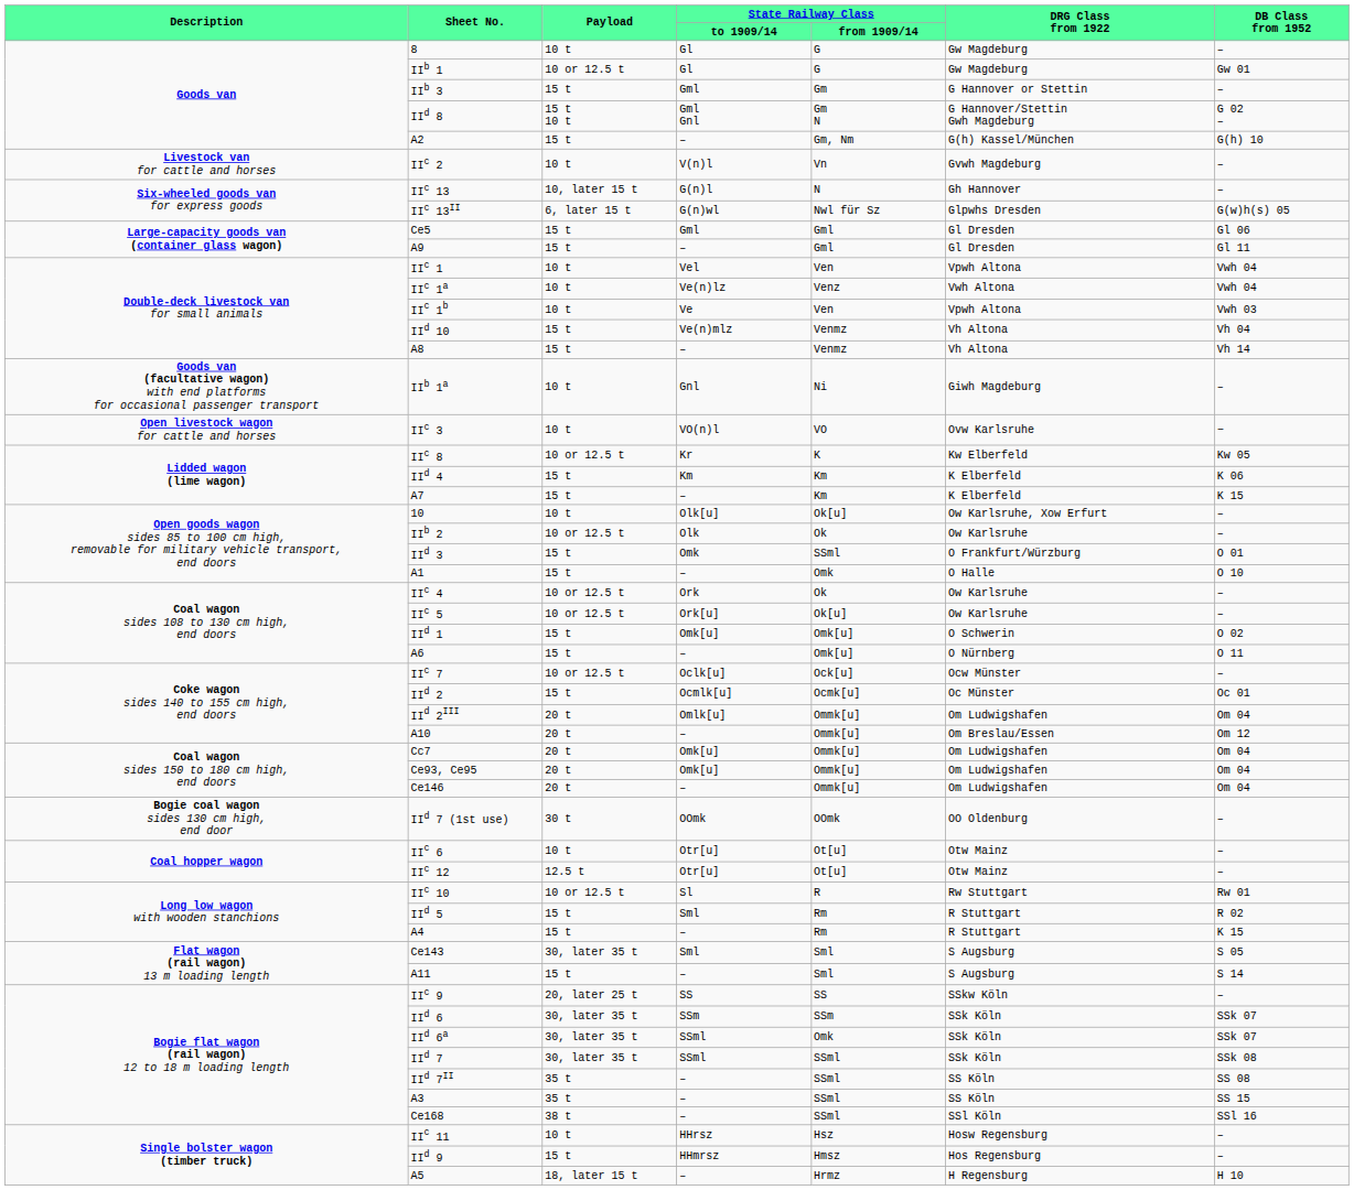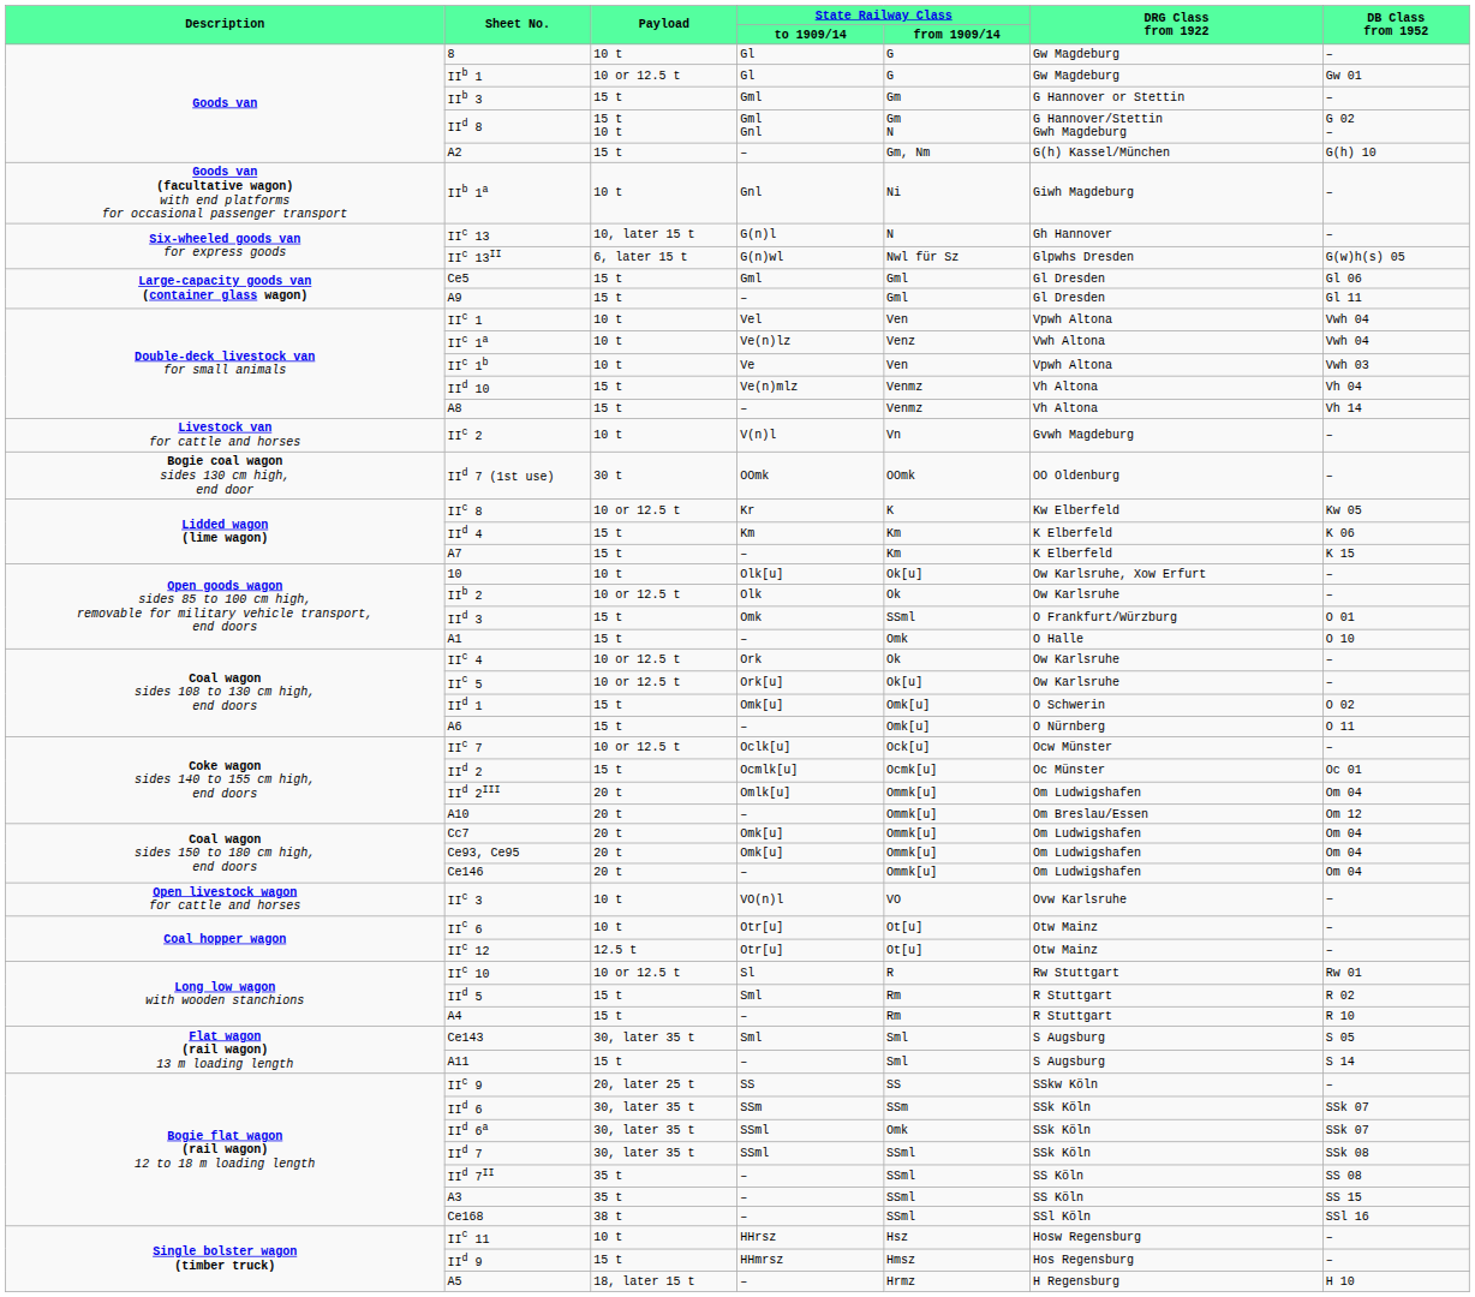 <table class="wikitable"  width="100%">
 <tr>
 <th style="background:#54FF9F" width="30%" rowspan="2">Description</th>
 <th style="background:#54FF9F" width="10%" rowspan="2">Sheet No.</th>
 <th style="background:#54FF9F" width="10%" rowspan="2">Payload</th>
 <th style="background:#54FF9F"             colspan="2"><a href='#'>State Railway Class</a></th>
 <th style="background:#54FF9F" width="20%" rowspan="2">DRG Class <br>from 1922</th>
 <th style="background:#54FF9F" width="10%" rowspan="2">DB Class <br>from 1952</th>
 </tr>
 <tr>
 <th style="background:#54FF9F" width="10%">to 1909/14</th>
 <th style="background:#54FF9F" width="10%">from 1909/14</th>
 </tr>
 <tr>
 <td rowspan="5" align="center"><strong><a href='#'>Goods van</a></strong></td>
 <td>8</td>
 <td>10 t</td>
 <td>Gl</td>
 <td>G</td>
 <td>Gw Magdeburg</td>
 <td>–</td>
 </tr>
 <tr>
 <td>II<sup>b</sup> 1</td>
 <td>10 or 12.5 t</td>
 <td>Gl</td>
 <td>G</td>
 <td>Gw Magdeburg</td>
 <td>Gw 01</td>
 </tr>
 <tr>
 <td>II<sup>b</sup> 3</td>
 <td>15 t</td>
 <td>Gml</td>
 <td>Gm</td>
 <td>G Hannover or Stettin</td>
 <td>–</td>
 </tr>
 <tr>
 <td>II<sup>d</sup> 8</td>
 <td>15 t <br>10 t</td>
 <td>Gml <br>Gnl</td>
 <td>Gm <br>N</td>
 <td>G Hannover/Stettin <br>Gwh Magdeburg</td>
 <td>G 02 <br>–</td>
 </tr>
 <tr>
 <td>A2</td>
 <td>15 t</td>
 <td>–</td>
 <td>Gm, Nm</td>
 <td>G(h) Kassel/München</td>
 <td>G(h) 10</td>
 </tr>
 <tr>
-<td align="center"><strong><a href='#'>Livestock van</a></strong> <br><em>for cattle and horses</em></td>
-<td>II<sup>c</sup> 2</td>
+<td align="center"><strong><a href='#'>Goods van</a></strong> <br><strong>(facultative wagon)</strong> <br><em>with end platforms <br>for occasional passenger transport</em></td>
+<td>II<sup>b</sup> 1<sup>a</sup></td>
 <td>10 t</td>
-<td>V(n)l</td>
-<td>Vn</td>
-<td>Gvwh Magdeburg</td>
+<td>Gnl</td>
+<td>Ni</td>
+<td>Giwh Magdeburg</td>
 <td>–</td>
 </tr>
 <tr>
 <td rowspan="2" align="center"><strong><a href='#'>Six-wheeled goods van</a></strong> <br><em>for express goods</em></td>
 <td>II<sup>c</sup> 13</td>
 <td>10, later 15 t</td>
 <td>G(n)l</td>
 <td>N</td>
 <td>Gh Hannover</td>
 <td>–</td>
 </tr>
 <tr>
 <td>II<sup>c</sup> 13<sup>II</sup></td>
 <td>6, later 15 t</td>
 <td>G(n)wl</td>
 <td>Nwl für Sz</td>
 <td>Glpwhs Dresden</td>
 <td>G(w)h(s) 05</td>
 </tr>
 <tr>
 <td rowspan="2" align="center"><strong><a href='#'>Large-capacity goods van</a> <br>(<a href='#'>container glass</a> wagon)</strong></td>
 <td>Ce5</td>
 <td>15 t</td>
 <td>Gml</td>
 <td>Gml</td>
 <td>Gl Dresden</td>
 <td>Gl 06</td>
 </tr>
 <tr>
 <td>A9</td>
 <td>15 t</td>
 <td>–</td>
 <td>Gml</td>
 <td>Gl Dresden</td>
 <td>Gl 11</td>
 </tr>
 <tr>
 <td rowspan="5" align="center"><strong><a href='#'>Double-deck livestock van</a></strong> <br><em>for small animals</em></td>
 <td>II<sup>c</sup> 1</td>
 <td>10 t</td>
 <td>Vel</td>
 <td>Ven</td>
 <td>Vpwh Altona</td>
 <td>Vwh 04</td>
 </tr>
 <tr>
 <td>II<sup>c</sup> 1<sup>a</sup></td>
 <td>10 t</td>
 <td>Ve(n)lz</td>
 <td>Venz</td>
 <td>Vwh Altona</td>
 <td>Vwh 04</td>
 </tr>
 <tr>
 <td>II<sup>c</sup> 1<sup>b</sup></td>
 <td>10 t</td>
 <td>Ve</td>
 <td>Ven</td>
 <td>Vpwh Altona</td>
 <td>Vwh 03</td>
 </tr>
 <tr>
 <td>II<sup>d</sup> 10</td>
 <td>15 t</td>
 <td>Ve(n)mlz</td>
 <td>Venmz</td>
 <td>Vh Altona</td>
 <td>Vh 04</td>
 </tr>
 <tr>
 <td>A8</td>
 <td>15 t</td>
 <td>–</td>
 <td>Venmz</td>
 <td>Vh Altona</td>
 <td>Vh 14</td>
 </tr>
 <tr>
-<td align="center"><strong><a href='#'>Goods van</a></strong> <br><strong>(facultative wagon)</strong> <br><em>with end platforms <br>for occasional passenger transport</em></td>
-<td>II<sup>b</sup> 1<sup>a</sup></td>
+<td align="center"><strong><a href='#'>Livestock van</a></strong> <br><em>for cattle and horses</em></td>
+<td>II<sup>c</sup> 2</td>
 <td>10 t</td>
-<td>Gnl</td>
-<td>Ni</td>
-<td>Giwh Magdeburg</td>
+<td>V(n)l</td>
+<td>Vn</td>
+<td>Gvwh Magdeburg</td>
 <td>–</td>
 </tr>
 <tr>
-<td align="center"><strong><a href='#'>Open livestock wagon</a></strong> <br><em>for cattle and horses</em></td>
-<td>II<sup>c</sup> 3</td>
-<td>10 t</td>
-<td>VO(n)l</td>
-<td>VO</td>
-<td>Ovw Karlsruhe</td>
-<td>−</td>
+<td align="center"><strong>Bogie coal wagon</strong> <br><em>sides 130 cm high, <br>end door</em></td>
+<td>II<sup>d</sup> 7 (1st use)</td>
+<td>30 t</td>
+<td>OOmk</td>
+<td>OOmk</td>
+<td>OO Oldenburg</td>
+<td>–</td>
 </tr>
 <tr>
 <td rowspan="3" align="center"><strong><a href='#'>Lidded wagon</a> <br>(lime wagon)</strong></td>
 <td>II<sup>c</sup> 8</td>
 <td>10 or 12.5 t</td>
 <td>Kr</td>
 <td>K</td>
 <td>Kw Elberfeld</td>
 <td>Kw 05</td>
 </tr>
 <tr>
 <td>II<sup>d</sup> 4</td>
 <td>15 t</td>
 <td>Km</td>
 <td>Km</td>
 <td>K Elberfeld</td>
 <td>K 06</td>
 </tr>
 <tr>
 <td>A7</td>
 <td>15 t</td>
 <td>–</td>
 <td>Km</td>
 <td>K Elberfeld</td>
 <td>K 15</td>
 </tr>
 <tr>
 <td rowspan="4" align="center"><strong><a href='#'>Open goods wagon</a></strong> <br><em>sides 85 to 100 cm high, <br>removable for military vehicle transport, <br>end doors</em></td>
 <td>10</td>
 <td>10 t</td>
 <td>Olk[u]</td>
 <td>Ok[u]</td>
 <td>Ow Karlsruhe, Xow Erfurt</td>
 <td>–</td>
 </tr>
 <tr>
 <td>II<sup>b</sup> 2</td>
 <td>10 or 12.5 t</td>
 <td>Olk</td>
 <td>Ok</td>
 <td>Ow Karlsruhe</td>
 <td>–</td>
 </tr>
 <tr>
 <td>II<sup>d</sup> 3</td>
 <td>15 t</td>
 <td>Omk</td>
 <td>SSml</td>
 <td>O Frankfurt/Würzburg</td>
 <td>O 01</td>
 </tr>
 <tr>
 <td>A1</td>
 <td>15 t</td>
 <td>–</td>
 <td>Omk</td>
 <td>O Halle</td>
 <td>O 10</td>
 </tr>
 <tr>
 <td rowspan="4" align="center"><strong>Coal wagon</strong> <br><em>sides 108 to 130 cm high, <br>end doors</em></td>
 <td>II<sup>c</sup> 4</td>
 <td>10 or 12.5 t</td>
 <td>Ork</td>
 <td>Ok</td>
 <td>Ow Karlsruhe</td>
 <td>–</td>
 </tr>
 <tr>
 <td>II<sup>c</sup> 5</td>
 <td>10 or 12.5 t</td>
 <td>Ork[u]</td>
 <td>Ok[u]</td>
 <td>Ow Karlsruhe</td>
 <td>–</td>
 </tr>
 <tr>
 <td>II<sup>d</sup> 1</td>
 <td>15 t</td>
 <td>Omk[u]</td>
 <td>Omk[u]</td>
 <td>O Schwerin</td>
 <td>O 02</td>
 </tr>
 <tr>
 <td>A6</td>
 <td>15 t</td>
 <td>–</td>
 <td>Omk[u]</td>
 <td>O Nürnberg</td>
 <td>O 11</td>
 </tr>
 <tr>
 <td rowspan="4" align="center"><strong>Coke wagon</strong> <br><em>sides 140 to 155 cm high, <br>end doors</em></td>
 <td>II<sup>c</sup> 7</td>
 <td>10 or 12.5 t</td>
 <td>Oclk[u]</td>
 <td>Ock[u]</td>
 <td>Ocw Münster</td>
 <td>–</td>
 </tr>
 <tr>
 <td>II<sup>d</sup> 2</td>
 <td>15 t</td>
 <td>Ocmlk[u]</td>
 <td>Ocmk[u]</td>
 <td>Oc Münster</td>
 <td>Oc 01</td>
 </tr>
 <tr>
 <td>II<sup>d</sup> 2<sup>III</sup></td>
 <td><span>20 t</span></td>
 <td>Omlk[u]</td>
 <td>O<span>mm</span>k[u]</td>
 <td>Om Ludwigshafen</td>
 <td>Om 04</td>
 </tr>
 <tr>
 <td>A10</td>
 <td><span>20 t</span></td>
 <td>–</td>
 <td>O<span>mm</span>k[u]</td>
 <td>Om Breslau/Essen</td>
 <td>Om 12</td>
 </tr>
 <tr>
 <td rowspan="3" align="center"><strong>Coal wagon</strong> <br><em>sides 150 to 180 cm high, <br>end doors</em></td>
 <td>Cc7</td>
 <td><span>20 t</span></td>
 <td>Omk[u]</td>
 <td>O<span>mm</span>k[u]</td>
 <td>Om Ludwigshafen</td>
 <td>Om 04</td>
 </tr>
 <tr>
 <td>Ce93, Ce95</td>
 <td><span>20 t</span></td>
 <td>Omk[u]</td>
 <td>O<span>mm</span>k[u]</td>
 <td>Om Ludwigshafen</td>
 <td>Om 04</td>
 </tr>
 <tr>
 <td>Ce146</td>
 <td><span>20 t</span></td>
 <td>–</td>
 <td>O<span>mm</span>k[u]</td>
 <td>Om Ludwigshafen</td>
 <td>Om 04</td>
 </tr>
 <tr>
-<td align="center"><strong>Bogie coal wagon</strong> <br><em>sides 130 cm high, <br>end door</em></td>
-<td>II<sup>d</sup> 7 (1st use)</td>
-<td>30 t</td>
-<td>OOmk</td>
-<td>OOmk</td>
-<td>OO Oldenburg</td>
-<td>–</td>
+<td align="center"><strong><a href='#'>Open livestock wagon</a></strong> <br><em>for cattle and horses</em></td>
+<td>II<sup>c</sup> 3</td>
+<td>10 t</td>
+<td>VO(n)l</td>
+<td>VO</td>
+<td>Ovw Karlsruhe</td>
+<td>−</td>
 </tr>
 <tr>
 <td rowspan="2" align="center"><strong><a href='#'>Coal hopper wagon</a></strong></td>
 <td>II<sup>c</sup> 6</td>
 <td>10 t</td>
 <td>Otr[u]</td>
 <td>Ot[u]</td>
 <td>Otw Mainz</td>
 <td>–</td>
 </tr>
 <tr>
 <td>II<sup>c</sup> 12</td>
 <td>12.5 t</td>
 <td>Otr[u]</td>
 <td>Ot[u]</td>
 <td>Otw Mainz</td>
 <td>–</td>
 </tr>
 <tr>
 <td rowspan="3" align="center"><strong><a href='#'>Long low wagon</a></strong> <br><em>with wooden stanchions</em></td>
 <td>II<sup>c</sup> 10</td>
 <td>10 or 12.5 t</td>
 <td>Sl</td>
 <td>R</td>
 <td>Rw Stuttgart</td>
 <td>Rw 01</td>
 </tr>
 <tr>
 <td>II<sup>d</sup> 5</td>
 <td>15 t</td>
 <td>Sml</td>
 <td>Rm</td>
 <td>R Stuttgart</td>
 <td>R 02</td>
 </tr>
 <tr>
 <td>A4</td>
 <td>15 t</td>
 <td>–</td>
 <td>Rm</td>
 <td>R Stuttgart</td>
-<td>K 15</td>
+<td>R 10</td>
 </tr>
 <tr>
 <td rowspan="2" align="center"><strong><a href='#'>Flat wagon</a> <br>(rail wagon)</strong> <br><em>13 m loading length</em></td>
 <td>Ce143</td>
 <td>30, later 35 t</td>
 <td>Sml</td>
 <td>Sml</td>
 <td>S Augsburg</td>
 <td>S 05</td>
 </tr>
 <tr>
 <td>A11</td>
 <td>15 t</td>
 <td>–</td>
 <td>Sml</td>
 <td>S Augsburg</td>
 <td>S 14</td>
 </tr>
 <tr>
 <td rowspan="7" align="center"><strong><a href='#'>Bogie flat wagon</a> <br>(rail wagon)</strong> <br><em>12 to 18 m loading length</em></td>
 <td>II<sup>c</sup> 9</td>
 <td>20, later 25 t</td>
 <td>SS</td>
 <td>SS</td>
 <td>SSkw Köln</td>
 <td>–</td>
 </tr>
 <tr>
 <td>II<sup>d</sup> 6</td>
 <td>30, later 35 t</td>
 <td>SSm</td>
 <td>SSm</td>
 <td>SSk Köln</td>
 <td>SSk 07</td>
 </tr>
 <tr>
 <td>II<sup>d</sup> 6<sup>a</sup></td>
 <td>30, later 35 t</td>
 <td>SSml</td>
 <td>Omk</td>
 <td>SSk Köln</td>
 <td>SSk 07</td>
 </tr>
 <tr>
 <td>II<sup>d</sup> 7</td>
 <td>30, later 35 t</td>
 <td>SSml</td>
 <td>SSml</td>
 <td>SSk Köln</td>
 <td>SSk 08</td>
 </tr>
 <tr>
 <td>II<sup>d</sup> 7<sup>II</sup></td>
 <td>35 t</td>
 <td>–</td>
 <td>SSml</td>
 <td>SS Köln</td>
 <td>SS 08</td>
 </tr>
 <tr>
 <td>A3</td>
 <td>35 t</td>
 <td>–</td>
 <td>SSml</td>
 <td>SS Köln</td>
 <td>SS 15</td>
 </tr>
 <tr>
 <td>Ce168</td>
 <td>38 t</td>
 <td>–</td>
 <td>SSml</td>
 <td>SSl Köln</td>
 <td>SSl 16</td>
 </tr>
 <tr>
 <td rowspan="3" align="center"><strong><a href='#'>Single bolster wagon</a> <br>(timber truck)</strong></td>
 <td>II<sup>c</sup> 11</td>
 <td>10 t</td>
 <td>HHrsz</td>
 <td>Hsz</td>
 <td>Hosw Regensburg</td>
 <td>–</td>
 </tr>
 <tr>
 <td>II<sup>d</sup> 9</td>
 <td>15 t</td>
 <td>HHmrsz</td>
 <td>Hmsz</td>
 <td>Hos Regensburg</td>
 <td>–</td>
 </tr>
 <tr>
 <td>A5</td>
 <td>18, later 15 t</td>
 <td>–</td>
 <td>Hrmz</td>
 <td>H Regensburg</td>
 <td>H 10</td>
 </tr>
 </table>
